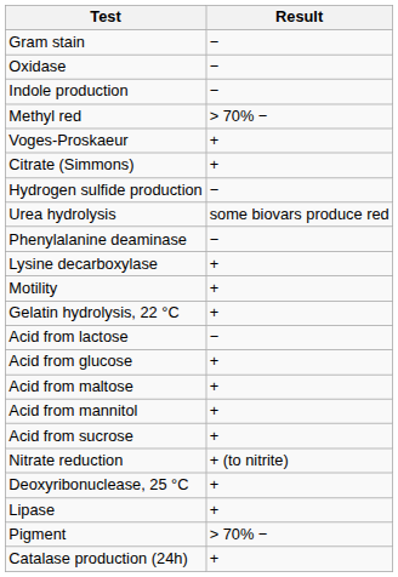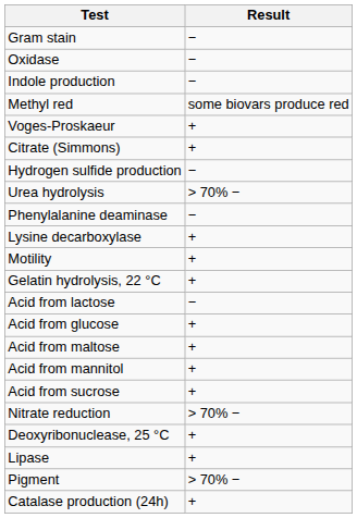 <table class="wikitable">
 <tr>
 <th>Test</th>
 <th>Result</th>
 </tr>
 <tr>
 <td>Gram stain</td>
 <td>−</td>
 </tr>
 <tr>
 <td>Oxidase</td>
 <td>−</td>
 </tr>
 <tr>
 <td>Indole production</td>
 <td>−</td>
 </tr>
 <tr>
 <td>Methyl red</td>
-<td>> 70% −</td>
+<td>some biovars produce red</td>
 </tr>
 <tr>
 <td>Voges-Proskaeur</td>
 <td>+</td>
 </tr>
 <tr>
 <td>Citrate (Simmons)</td>
 <td>+</td>
 </tr>
 <tr>
 <td>Hydrogen sulfide production</td>
 <td>−</td>
 </tr>
 <tr>
 <td>Urea hydrolysis</td>
-<td>some biovars produce red</td>
+<td>> 70% −</td>
 </tr>
 <tr>
 <td>Phenylalanine deaminase</td>
 <td>−</td>
 </tr>
 <tr>
 <td>Lysine decarboxylase</td>
 <td>+</td>
 </tr>
 <tr>
 <td>Motility</td>
 <td>+</td>
 </tr>
 <tr>
 <td>Gelatin hydrolysis, 22 °C</td>
 <td>+</td>
 </tr>
 <tr>
 <td>Acid from lactose</td>
 <td>−</td>
 </tr>
 <tr>
 <td>Acid from glucose</td>
 <td>+</td>
 </tr>
 <tr>
 <td>Acid from maltose</td>
 <td>+</td>
 </tr>
 <tr>
 <td>Acid from mannitol</td>
 <td>+</td>
 </tr>
 <tr>
 <td>Acid from sucrose</td>
 <td>+</td>
 </tr>
 <tr>
 <td>Nitrate reduction</td>
-<td>+ (to nitrite)</td>
+<td>> 70% −</td>
 </tr>
 <tr>
 <td>Deoxyribonuclease, 25 °C</td>
 <td>+</td>
 </tr>
 <tr>
 <td>Lipase</td>
 <td>+</td>
 </tr>
 <tr>
 <td>Pigment</td>
 <td>> 70% −</td>
 </tr>
 <tr>
 <td>Catalase production (24h)</td>
 <td>+</td>
 </tr>
 </table>
